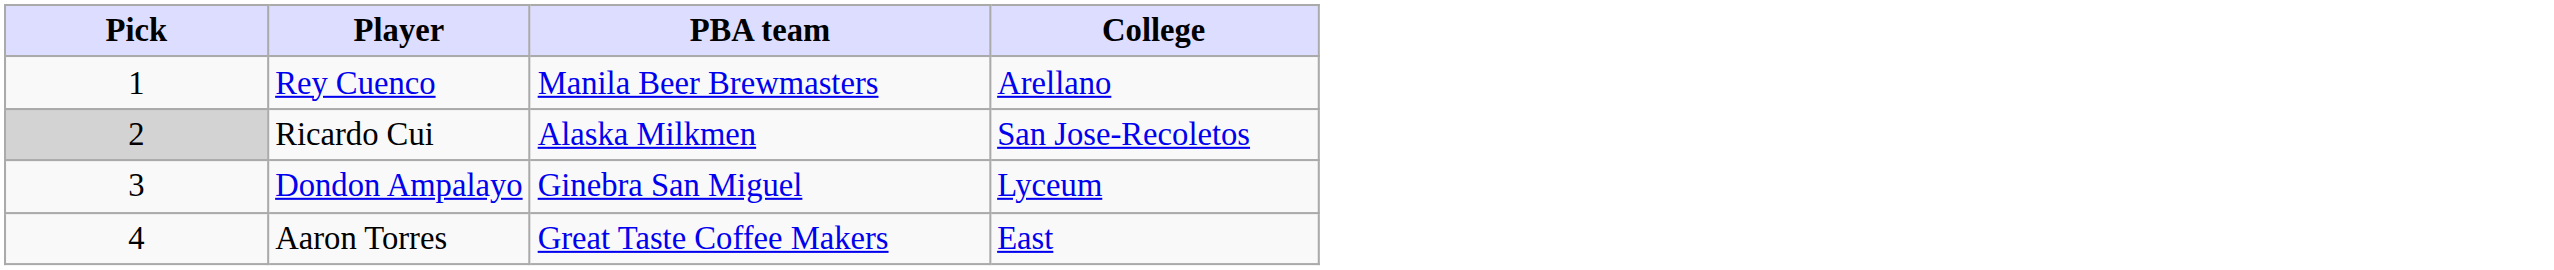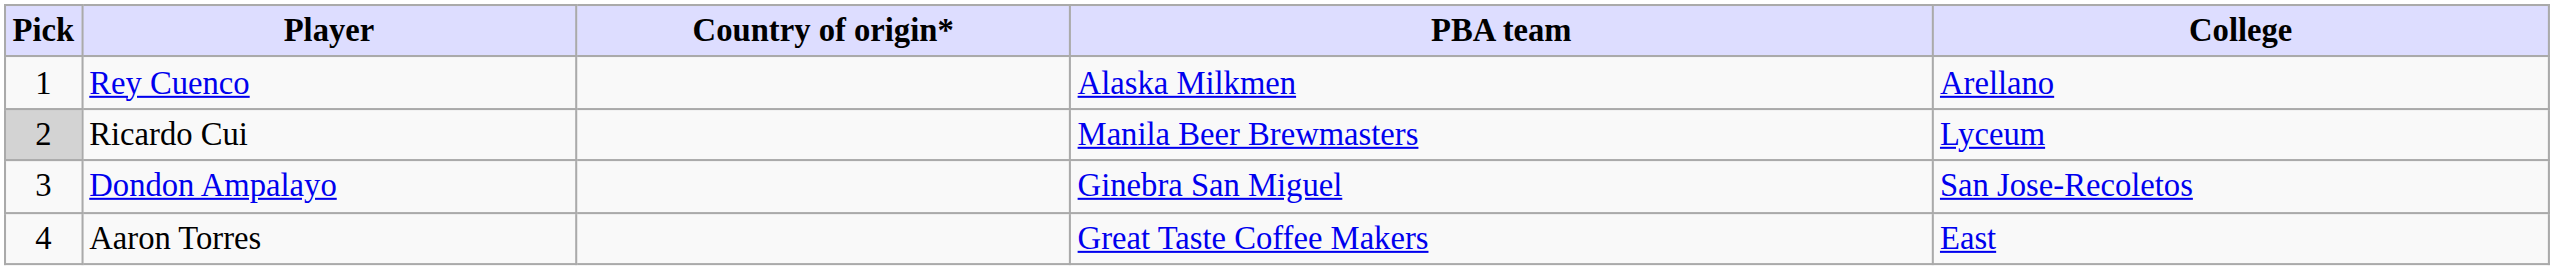 <table class="wikitable">
 <tr>
 <th style="background:#DDDDFF;">Pick</th>
 <th style="background:#DDDDFF;" width="20%">Player</th>
+<th style="background:#DDDDFF;" width="20%">Country of origin*</th>
 <th style="background:#DDDDFF;" width="35%">PBA team</th>
 <th style="background:#DDDDFF;" width="25%">College</th>
 </tr>
 <tr>
 <td align=center>1</td>
 <td><a href='#'>Rey Cuenco</a></td>
-<td><a href='#'>Manila Beer Brewmasters</a></td>
+<td></td>
+<td><a href='#'>Alaska Milkmen</a></td>
 <td><a href='#'>Arellano</a></td>
 </tr>
 <tr>
 <td align=center style="background: lightgrey;">2</td>
 <td>Ricardo Cui</td>
-<td><a href='#'>Alaska Milkmen</a></td>
-<td><a href='#'>San Jose-Recoletos</a></td>
+<td></td>
+<td><a href='#'>Manila Beer Brewmasters</a></td>
+<td><a href='#'>Lyceum</a></td>
 </tr>
 <tr>
 <td align=center>3</td>
 <td><a href='#'>Dondon Ampalayo</a></td>
+<td></td>
 <td><a href='#'>Ginebra San Miguel</a></td>
-<td><a href='#'>Lyceum</a></td>
+<td><a href='#'>San Jose-Recoletos</a></td>
 </tr>
 <tr>
 <td align=center>4</td>
 <td>Aaron Torres</td>
+<td></td>
 <td><a href='#'>Great Taste Coffee Makers</a></td>
 <td><a href='#'>East</a></td>
 </tr>
 </table>
